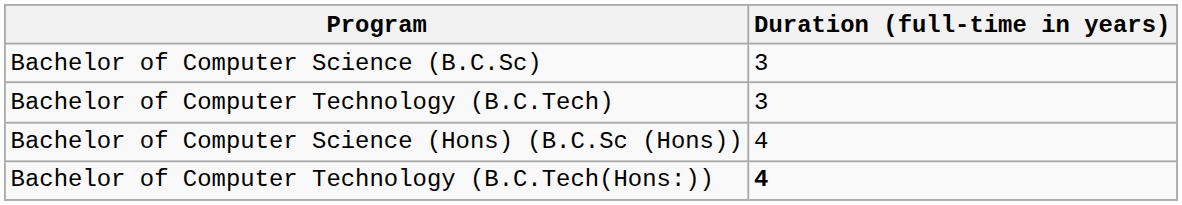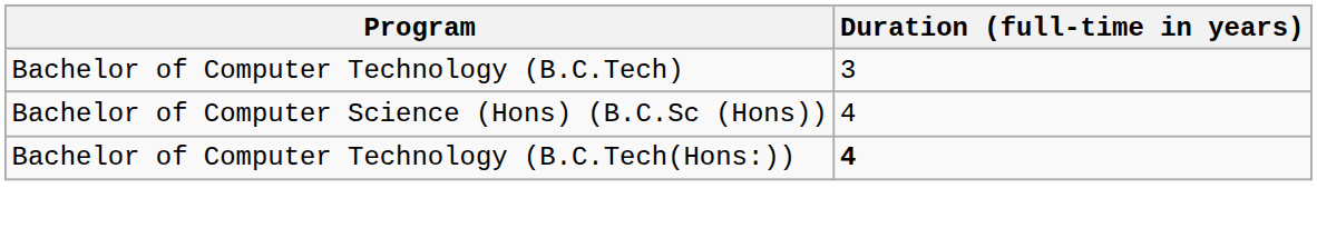 <table class="wikitable">
 <tr>
 <th>Program</th>
 <th>Duration (full-time in years)</th>
-</tr>
-<tr>
-<td>Bachelor of Computer Science (B.C.Sc)</td>
-<td>3</td>
 </tr>
 <tr>
 <td>Bachelor of Computer Technology (B.C.Tech)</td>
 <td>3</td>
 </tr>
 <tr>
 <td>Bachelor of Computer Science (Hons) (B.C.Sc (Hons))</td>
 <td>4</td>
 </tr>
 <tr>
 <td>Bachelor of Computer Technology (B.C.Tech(Hons:))</td>
 <td><strong>4</strong></td>
 </tr>
 </table>
